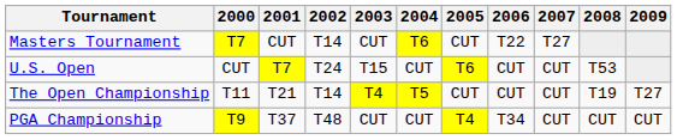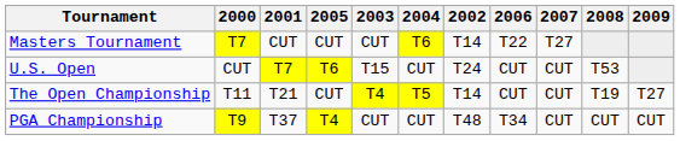 <table class="wikitable" style="font-size:95%;text-align:center;">
 <tr>
 <th>Tournament</th>
 <th>2000</th>
 <th>2001</th>
-<th>2002</th>
+<th>2005</th>
 <th>2003</th>
 <th>2004</th>
-<th>2005</th>
+<th>2002</th>
 <th>2006</th>
 <th>2007</th>
 <th>2008</th>
 <th>2009</th>
 </tr>
 <tr>
 <td align=left><a href='#'>Masters Tournament</a></td>
 <td style="background:yellow;">T7</td>
 <td>CUT</td>
-<td>T14</td>
+<td>CUT</td>
 <td>CUT</td>
 <td style="background:yellow;">T6</td>
-<td>CUT</td>
+<td>T14</td>
 <td>T22</td>
 <td>T27</td>
 <td style="background:#eeeeee;"></td>
 <td style="background:#eeeeee;"></td>
 </tr>
 <tr>
 <td align=left><a href='#'>U.S. Open</a></td>
 <td>CUT</td>
 <td style="background:yellow;">T7</td>
-<td>T24</td>
+<td style="background:yellow;">T6</td>
 <td>T15</td>
 <td>CUT</td>
-<td style="background:yellow;">T6</td>
+<td>T24</td>
 <td>CUT</td>
 <td>CUT</td>
 <td>T53</td>
 <td style="background:#eeeeee;"></td>
 </tr>
 <tr>
 <td align=left><a href='#'>The Open Championship</a></td>
 <td>T11</td>
 <td>T21</td>
-<td>T14</td>
+<td>CUT</td>
 <td style="background:yellow;">T4</td>
 <td style="background:yellow;">T5</td>
-<td>CUT</td>
+<td>T14</td>
 <td>CUT</td>
 <td>CUT</td>
 <td>T19</td>
 <td>T27</td>
 </tr>
 <tr>
 <td align=left><a href='#'>PGA Championship</a></td>
 <td style="background:yellow;">T9</td>
 <td>T37</td>
-<td>T48</td>
+<td style="background:yellow;">T4</td>
 <td>CUT</td>
 <td>CUT</td>
-<td style="background:yellow;">T4</td>
+<td>T48</td>
 <td>T34</td>
 <td>CUT</td>
 <td>CUT</td>
 <td>CUT</td>
 </tr>
 </table>
